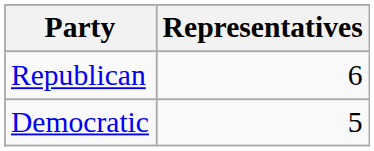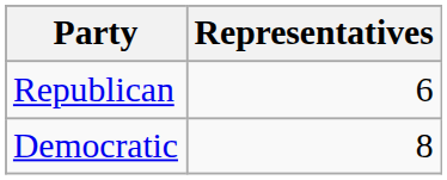 <table class="wikitable" style="float:right;margin:0 0 0.5em 1em;">
 <tr>
 <th colspan="2">Party</th>
 <th>Representatives</th>
 </tr>
 <tr>
 <td colspan="2"><a href='#'>Republican</a></td>
 <td align="right">6</td>
 </tr>
 <tr>
 <td colspan="2"><a href='#'>Democratic</a></td>
-<td align="right">5</td>
+<td align="right">8</td>
 </tr>
 </table>
